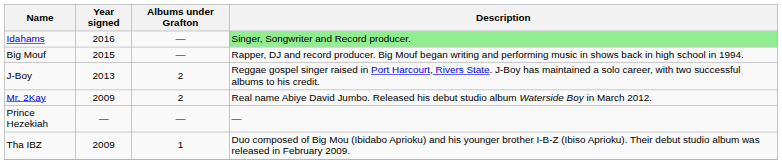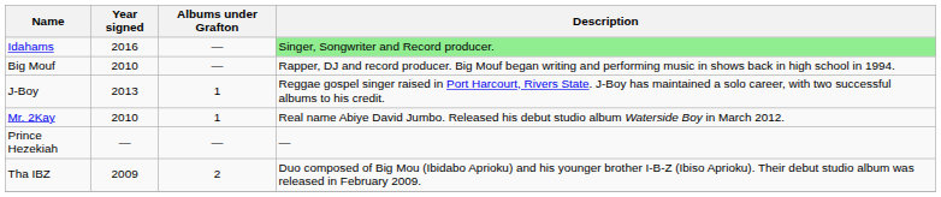 <table class="wikitable">
 <tr>
 <th>Name</th>
 <th>Year signed</th>
 <th>Albums under Grafton</th>
 <th>Description</th>
 </tr>
 <tr>
 <td><a href='#'>Idahams</a></td>
 <td style="text-align:center;">2016</td>
 <td style="text-align:center;">—</td>
 <td style="background: lightgreen;">Singer, Songwriter and Record producer.</td>
 </tr>
 <tr>
 <td>Big Mouf</td>
-<td style="text-align:center;">2015</td>
+<td style="text-align:center;">2010</td>
 <td style="text-align:center;">—</td>
 <td>Rapper, DJ and record producer. Big Mouf began writing and performing music in shows back in high school in 1994.</td>
 </tr>
 <tr>
 <td>J-Boy</td>
 <td style="text-align:center;">2013</td>
-<td style="text-align:center;">2</td>
+<td style="text-align:center;">1</td>
 <td>Reggae gospel singer raised in <a href='#'>Port Harcourt, Rivers State</a>. J-Boy has maintained a solo career, with two successful albums to his credit.</td>
 </tr>
 <tr>
 <td><a href='#'>Mr. 2Kay</a></td>
-<td style="text-align:center;">2009</td>
-<td style="text-align:center;">2</td>
+<td style="text-align:center;">2010</td>
+<td style="text-align:center;">1</td>
 <td>Real name Abiye David Jumbo. Released his debut studio album <em>Waterside Boy</em> in March 2012.</td>
 </tr>
 <tr>
 <td>Prince Hezekiah</td>
 <td style="text-align:center;">—</td>
 <td style="text-align:center;">—</td>
 <td>—</td>
 </tr>
 <tr>
 <td>Tha IBZ</td>
 <td style="text-align:center;">2009</td>
-<td style="text-align:center;">1</td>
+<td style="text-align:center;">2</td>
 <td>Duo composed of Big Mou (Ibidabo Aprioku) and his younger brother I-B-Z (Ibiso Aprioku). Their debut studio album was released in February 2009.</td>
 </tr>
 <tr>
 </tr>
 </table>
